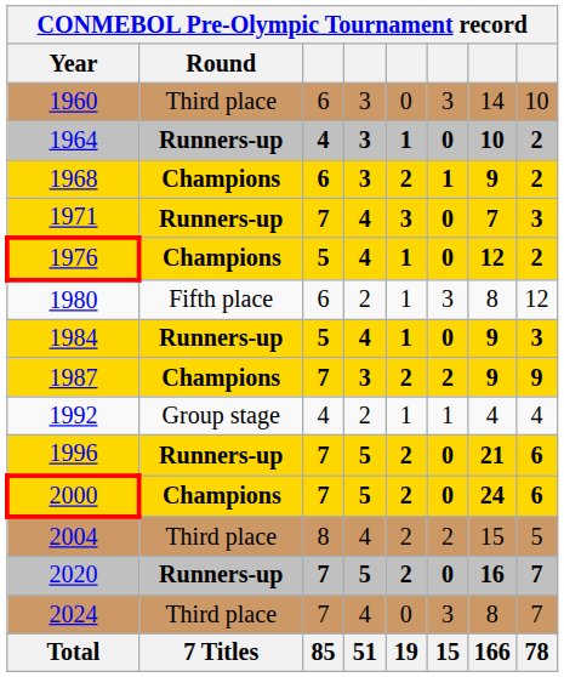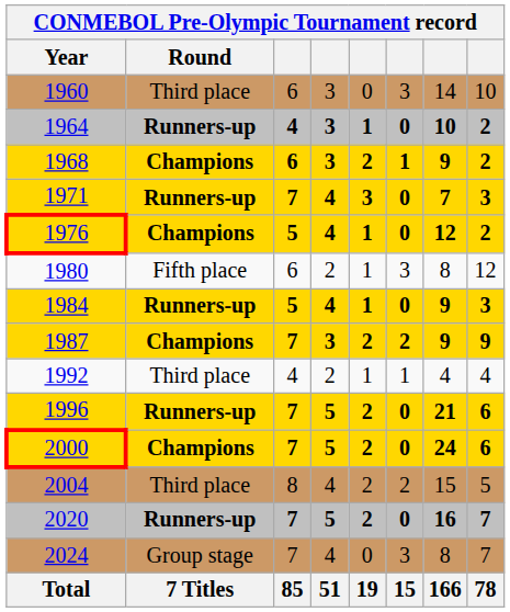 <table class="wikitable" style="text-align: center;">
 <tr>
 <th colspan=9><a href='#'>CONMEBOL Pre-Olympic Tournament</a> record</th>
 </tr>
 <tr>
 <th width=80>Year</th>
 <th width=100>Round</th>
 <th width=20></th>
 <th width=20></th>
 <th width=20></th>
 <th width=20></th>
 <th width=20></th>
 <th width=20></th>
 </tr>
 <tr style="background:#c96;">
 <td> <a href='#'>1960</a></td>
 <td>Third place</td>
 <td>6</td>
 <td>3</td>
 <td>0</td>
 <td>3</td>
 <td>14</td>
 <td>10</td>
 </tr>
 <tr style="background:Silver;">
 <td> <a href='#'>1964</a></td>
 <td><strong>Runners-up</strong></td>
 <td><strong>4</strong></td>
 <td><strong>3</strong></td>
 <td><strong>1</strong></td>
 <td><strong>0</strong></td>
 <td><strong>10</strong></td>
 <td><strong>2</strong></td>
 </tr>
 <tr style="background:Gold;">
 <td> <a href='#'>1968</a></td>
 <td><strong>Champions</strong></td>
 <td><strong>6</strong></td>
 <td><strong>3</strong></td>
 <td><strong>2</strong></td>
 <td><strong>1</strong></td>
 <td><strong>9</strong></td>
 <td><strong>2</strong></td>
 </tr>
 <tr style="background:Gold;">
 <td> <a href='#'>1971</a></td>
 <td><strong>Runners-up</strong></td>
 <td><strong>7</strong></td>
 <td><strong>4</strong></td>
 <td><strong>3</strong></td>
 <td><strong>0</strong></td>
 <td><strong>7</strong></td>
 <td><strong>3</strong></td>
 </tr>
 <tr style="background:Gold;">
 <td style="border: 3px solid red"> <a href='#'>1976</a></td>
 <td><strong>Champions</strong></td>
 <td><strong>5</strong></td>
 <td><strong>4</strong></td>
 <td><strong>1</strong></td>
 <td><strong>0</strong></td>
 <td><strong>12</strong></td>
 <td><strong>2</strong></td>
 </tr>
 <tr>
 <td> <a href='#'>1980</a></td>
 <td>Fifth place</td>
 <td>6</td>
 <td>2</td>
 <td>1</td>
 <td>3</td>
 <td>8</td>
 <td>12</td>
 </tr>
 <tr style="background:Gold;">
 <td> <a href='#'>1984</a></td>
 <td><strong>Runners-up</strong></td>
 <td><strong>5</strong></td>
 <td><strong>4</strong></td>
 <td><strong>1</strong></td>
 <td><strong>0</strong></td>
 <td><strong>9</strong></td>
 <td><strong>3</strong></td>
 </tr>
 <tr style="background:Gold;">
 <td> <a href='#'>1987</a></td>
 <td><strong>Champions</strong></td>
 <td><strong>7</strong></td>
 <td><strong>3</strong></td>
 <td><strong>2</strong></td>
 <td><strong>2</strong></td>
 <td><strong>9</strong></td>
 <td><strong>9</strong></td>
 </tr>
 <tr>
 <td> <a href='#'>1992</a></td>
-<td>Group stage</td>
+<td>Third place</td>
 <td>4</td>
 <td>2</td>
 <td>1</td>
 <td>1</td>
 <td>4</td>
 <td>4</td>
 </tr>
 <tr style="background:Gold;">
 <td> <a href='#'>1996</a></td>
 <td><strong>Runners-up</strong></td>
 <td><strong>7</strong></td>
 <td><strong>5</strong></td>
 <td><strong>2</strong></td>
 <td><strong>0</strong></td>
 <td><strong>21</strong></td>
 <td><strong>6</strong></td>
 </tr>
 <tr style="background:Gold;">
 <td style="border: 3px solid red"> <a href='#'>2000</a></td>
 <td><strong>Champions</strong></td>
 <td><strong>7</strong></td>
 <td><strong>5</strong></td>
 <td><strong>2</strong></td>
 <td><strong>0</strong></td>
 <td><strong>24</strong></td>
 <td><strong>6</strong></td>
 </tr>
 <tr style="background:#c96;">
 <td> <a href='#'>2004</a></td>
 <td>Third place</td>
 <td>8</td>
 <td>4</td>
 <td>2</td>
 <td>2</td>
 <td>15</td>
 <td>5</td>
 </tr>
 <tr style="background:Silver;">
 <td> <a href='#'>2020</a></td>
 <td><strong>Runners-up</strong></td>
 <td><strong>7</strong></td>
 <td><strong>5</strong></td>
 <td><strong>2</strong></td>
 <td><strong>0</strong></td>
 <td><strong>16</strong></td>
 <td><strong>7</strong></td>
 </tr>
 <tr style="background:#c96;">
 <td> <a href='#'>2024</a></td>
-<td>Third place</td>
+<td>Group stage</td>
 <td>7</td>
 <td>4</td>
 <td>0</td>
 <td>3</td>
 <td>8</td>
 <td>7</td>
 </tr>
 <tr>
 <th>Total</th>
 <th>7 Titles</th>
 <th>85</th>
 <th>51</th>
 <th>19</th>
 <th>15</th>
 <th>166</th>
 <th>78</th>
 </tr>
 </table>
